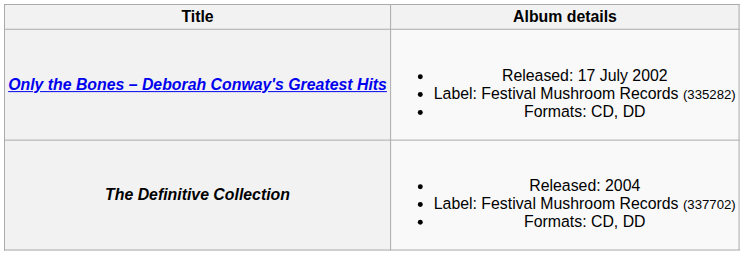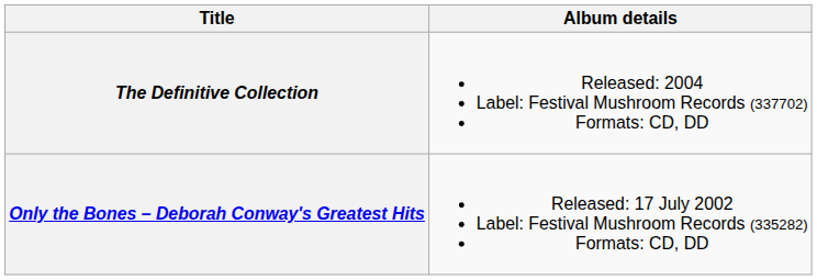 <table class="wikitable plainrowheaders" style="text-align:center;">
 <tr>
 <th>Title</th>
 <th>Album details</th>
 </tr>
 <tr>
+<th scope="row"><em>The Definitive Collection</em></th>
+<td><br><ul><li>Released: 2004</li><li>Label: Festival Mushroom Records <small>(337702)</small></li><li>Formats: CD, DD</li></ul></td>
+</tr>
+<tr>
 <th scope="row"><em><a href='#'>Only the Bones – Deborah Conway's Greatest Hits</a></em></th>
 <td><br><ul><li>Released: 17 July 2002</li><li>Label: Festival Mushroom Records <small>(335282)</small></li><li>Formats: CD, DD</li></ul></td>
 </tr>
-<tr>
-<th scope="row"><em>The Definitive Collection</em></th>
-<td><br><ul><li>Released: 2004</li><li>Label: Festival Mushroom Records <small>(337702)</small></li><li>Formats: CD, DD</li></ul></td>
-</tr>
 </table>
